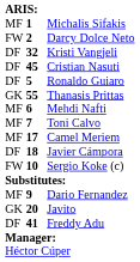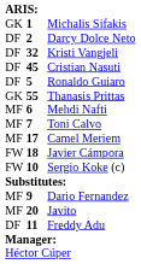 <table style="font-size: 90%" cellspacing="0" cellpadding="0" align=center>
 <tr>
 <td colspan="4"><strong>ARIS:</strong></td>
 </tr>
 <tr>
 <th width="25"></th>
 <th width="25"></th>
 </tr>
 <tr>
-<td>MF</td>
+<td>GK</td>
 <td><strong>1</strong></td>
 <td> <a href='#'>Michalis Sifakis</a></td>
 </tr>
 <tr>
-<td>FW</td>
+<td>DF</td>
 <td><strong>2</strong></td>
 <td> <a href='#'>Darcy Dolce Neto</a></td>
 </tr>
 <tr>
 <td>DF</td>
 <td><strong>32</strong></td>
 <td> <a href='#'>Kristi Vangjeli</a></td>
 </tr>
 <tr>
 <td>DF</td>
 <td><strong>45</strong></td>
 <td> <a href='#'>Cristian Nasuti</a></td>
 </tr>
 <tr>
 <td>DF</td>
 <td><strong>5</strong></td>
 <td> <a href='#'>Ronaldo Guiaro</a></td>
 </tr>
 <tr>
 <td>GK</td>
 <td><strong>55</strong></td>
 <td> <a href='#'>Thanasis Prittas</a></td>
 <td></td>
 </tr>
 <tr>
 <td>MF</td>
 <td><strong>6</strong></td>
 <td> <a href='#'>Mehdi Nafti</a></td>
 <td></td>
 <td></td>
 </tr>
 <tr>
 <td>MF</td>
 <td><strong>7</strong></td>
 <td> <a href='#'>Toni Calvo</a></td>
 <td></td>
 <td></td>
 </tr>
 <tr>
 <td>MF</td>
 <td><strong>17</strong></td>
 <td> <a href='#'>Camel Meriem</a></td>
 <td></td>
 <td></td>
 </tr>
 <tr>
-<td>DF</td>
+<td>FW</td>
 <td><strong>18</strong></td>
 <td> <a href='#'>Javier Cámpora</a></td>
 </tr>
 <tr>
 <td>FW</td>
 <td><strong>10</strong></td>
 <td> <a href='#'>Sergio Koke</a> (c)</td>
 </tr>
 <tr>
 <td colspan=4><strong>Substitutes:</strong></td>
 </tr>
 <tr>
 <td>MF</td>
 <td><strong>9</strong></td>
 <td> <a href='#'>Dario Fernandez</a></td>
 <td></td>
 <td></td>
 </tr>
 <tr>
-<td>GK</td>
+<td>MF</td>
 <td><strong>20</strong></td>
 <td> <a href='#'>Javito</a></td>
 <td></td>
 <td></td>
 </tr>
 <tr>
 <td>DF</td>
-<td><strong>41</strong></td>
+<td><strong>11</strong></td>
 <td> <a href='#'>Freddy Adu</a></td>
 <td></td>
 <td></td>
 </tr>
 <tr>
 <td colspan=4><strong>Manager:</strong></td>
 </tr>
 <tr>
 <td colspan="4"> <a href='#'>Héctor Cúper</a></td>
 </tr>
 </table>
